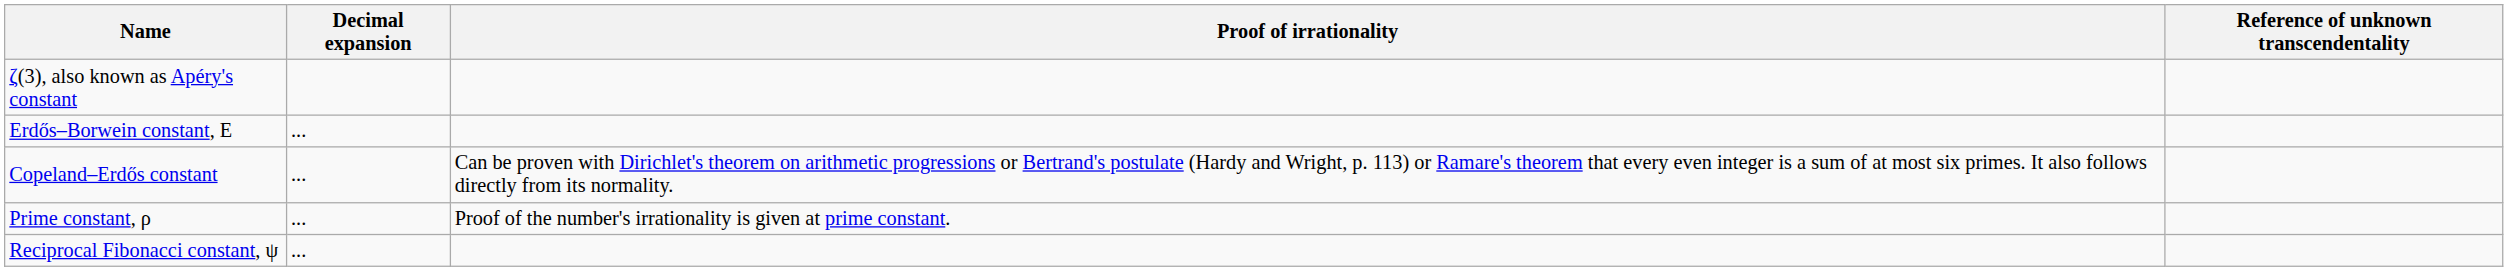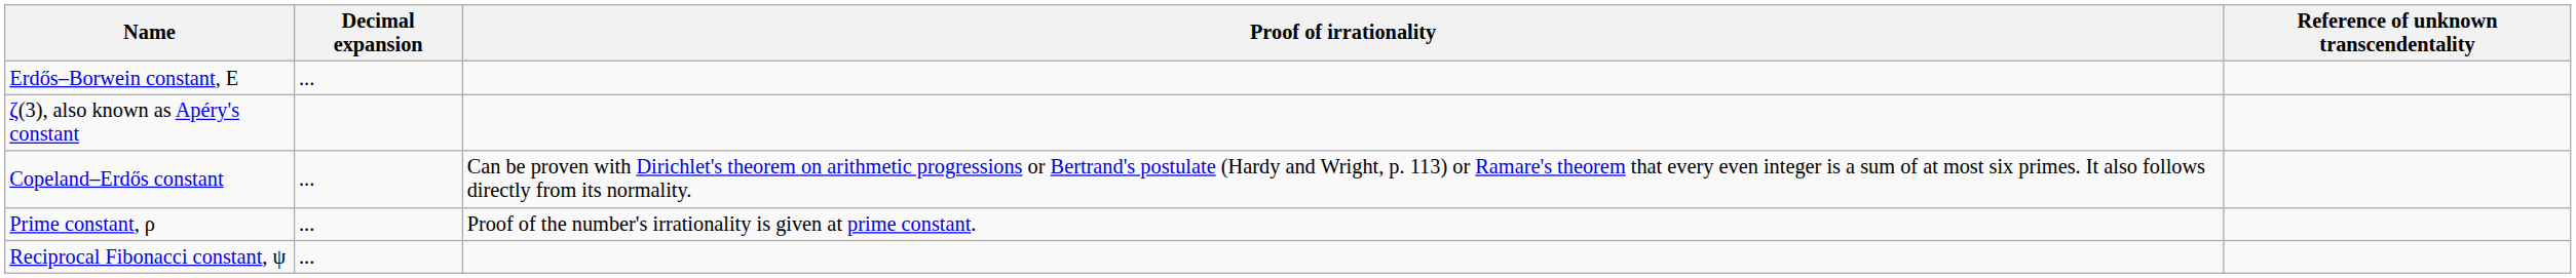 <table class="wikitable sortable sticky-header">
 <tr>
 <th>Name</th>
 <th>Decimal expansion</th>
 <th>Proof of irrationality</th>
 <th>Reference of unknown transcendentality</th>
 </tr>
 <tr>
-<td><a href='#'>ζ</a>(3), also known as <a href='#'>Apéry's constant</a></td>
-<td></td>
+<td><a href='#'>Erdős–Borwein constant</a>, E</td>
+<td>...</td>
 <td></td>
 <td></td>
 </tr>
 <tr>
-<td><a href='#'>Erdős–Borwein constant</a>, E</td>
-<td>...</td>
+<td><a href='#'>ζ</a>(3), also known as <a href='#'>Apéry's constant</a></td>
+<td></td>
 <td></td>
 <td></td>
 </tr>
 <tr>
 <td><a href='#'>Copeland–Erdős constant</a></td>
 <td>...</td>
 <td>Can be proven with <a href='#'>Dirichlet's theorem on arithmetic progressions</a> or <a href='#'>Bertrand's postulate</a> (Hardy and Wright, p. 113) or <a href='#'>Ramare's theorem</a> that every even integer is a sum of at most six primes. It also follows directly from its normality.</td>
 <td></td>
 </tr>
 <tr>
 <td><a href='#'>Prime constant</a>, ρ</td>
 <td>...</td>
 <td>Proof of the number's irrationality is given at <a href='#'>prime constant</a>.</td>
 <td></td>
 </tr>
 <tr>
 <td><a href='#'>Reciprocal Fibonacci constant</a>, ψ</td>
 <td>...</td>
 <td></td>
 <td></td>
 </tr>
 </table>
